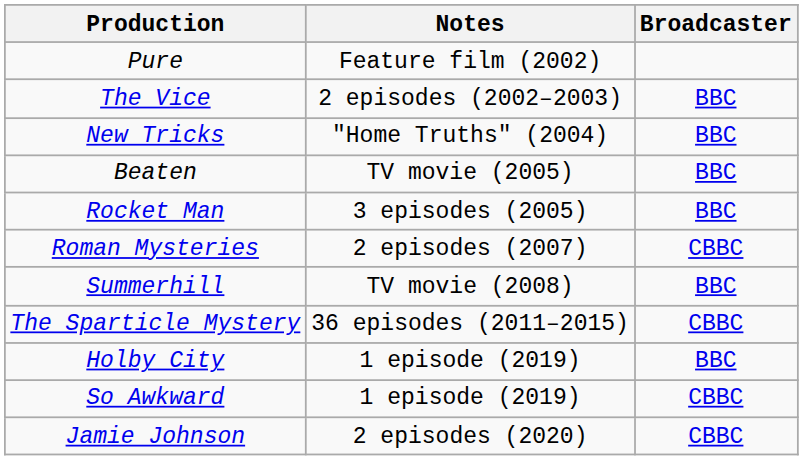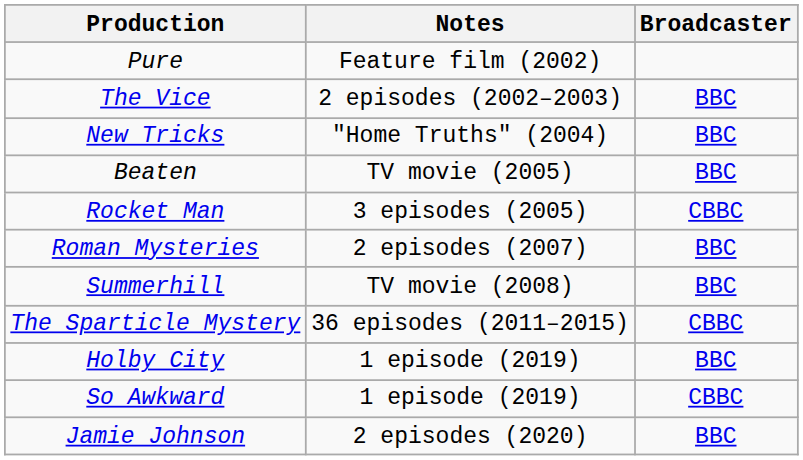 <table class="wikitable" style="text-align:center">
 <tr>
 <th>Production</th>
 <th>Notes</th>
 <th>Broadcaster</th>
 </tr>
 <tr>
 <td><em>Pure</em></td>
 <td>Feature film (2002)</td>
 <td></td>
 </tr>
 <tr>
 <td><em><a href='#'>The Vice</a></em></td>
 <td>2 episodes (2002–2003)</td>
 <td><a href='#'>BBC</a></td>
 </tr>
 <tr>
 <td><em><a href='#'>New Tricks</a></em></td>
 <td>"Home Truths" (2004)</td>
 <td><a href='#'>BBC</a></td>
 </tr>
 <tr>
 <td><em>Beaten</em></td>
 <td>TV movie (2005)</td>
 <td><a href='#'>BBC</a></td>
 </tr>
 <tr>
 <td><em><a href='#'>Rocket Man</a></em></td>
 <td>3 episodes (2005)</td>
-<td><a href='#'>BBC</a></td>
+<td><a href='#'>CBBC</a></td>
 </tr>
 <tr>
 <td><em><a href='#'>Roman Mysteries</a></em></td>
 <td>2 episodes (2007)</td>
-<td><a href='#'>CBBC</a></td>
+<td><a href='#'>BBC</a></td>
 </tr>
 <tr>
 <td><em><a href='#'>Summerhill</a></em></td>
 <td>TV movie (2008)</td>
 <td><a href='#'>BBC</a></td>
 </tr>
 <tr>
 <td><em><a href='#'>The Sparticle Mystery</a></em></td>
 <td>36 episodes (2011–2015)</td>
 <td><a href='#'>CBBC</a></td>
 </tr>
 <tr>
 <td><em><a href='#'>Holby City</a></em></td>
 <td>1 episode (2019)</td>
 <td><a href='#'>BBC</a></td>
 </tr>
 <tr>
 <td><em><a href='#'>So Awkward</a></em></td>
 <td>1 episode (2019)</td>
 <td><a href='#'>CBBC</a></td>
 </tr>
 <tr>
 <td><em><a href='#'>Jamie Johnson</a></em></td>
 <td>2 episodes (2020)</td>
-<td><a href='#'>CBBC</a></td>
+<td><a href='#'>BBC</a></td>
 </tr>
 </table>
